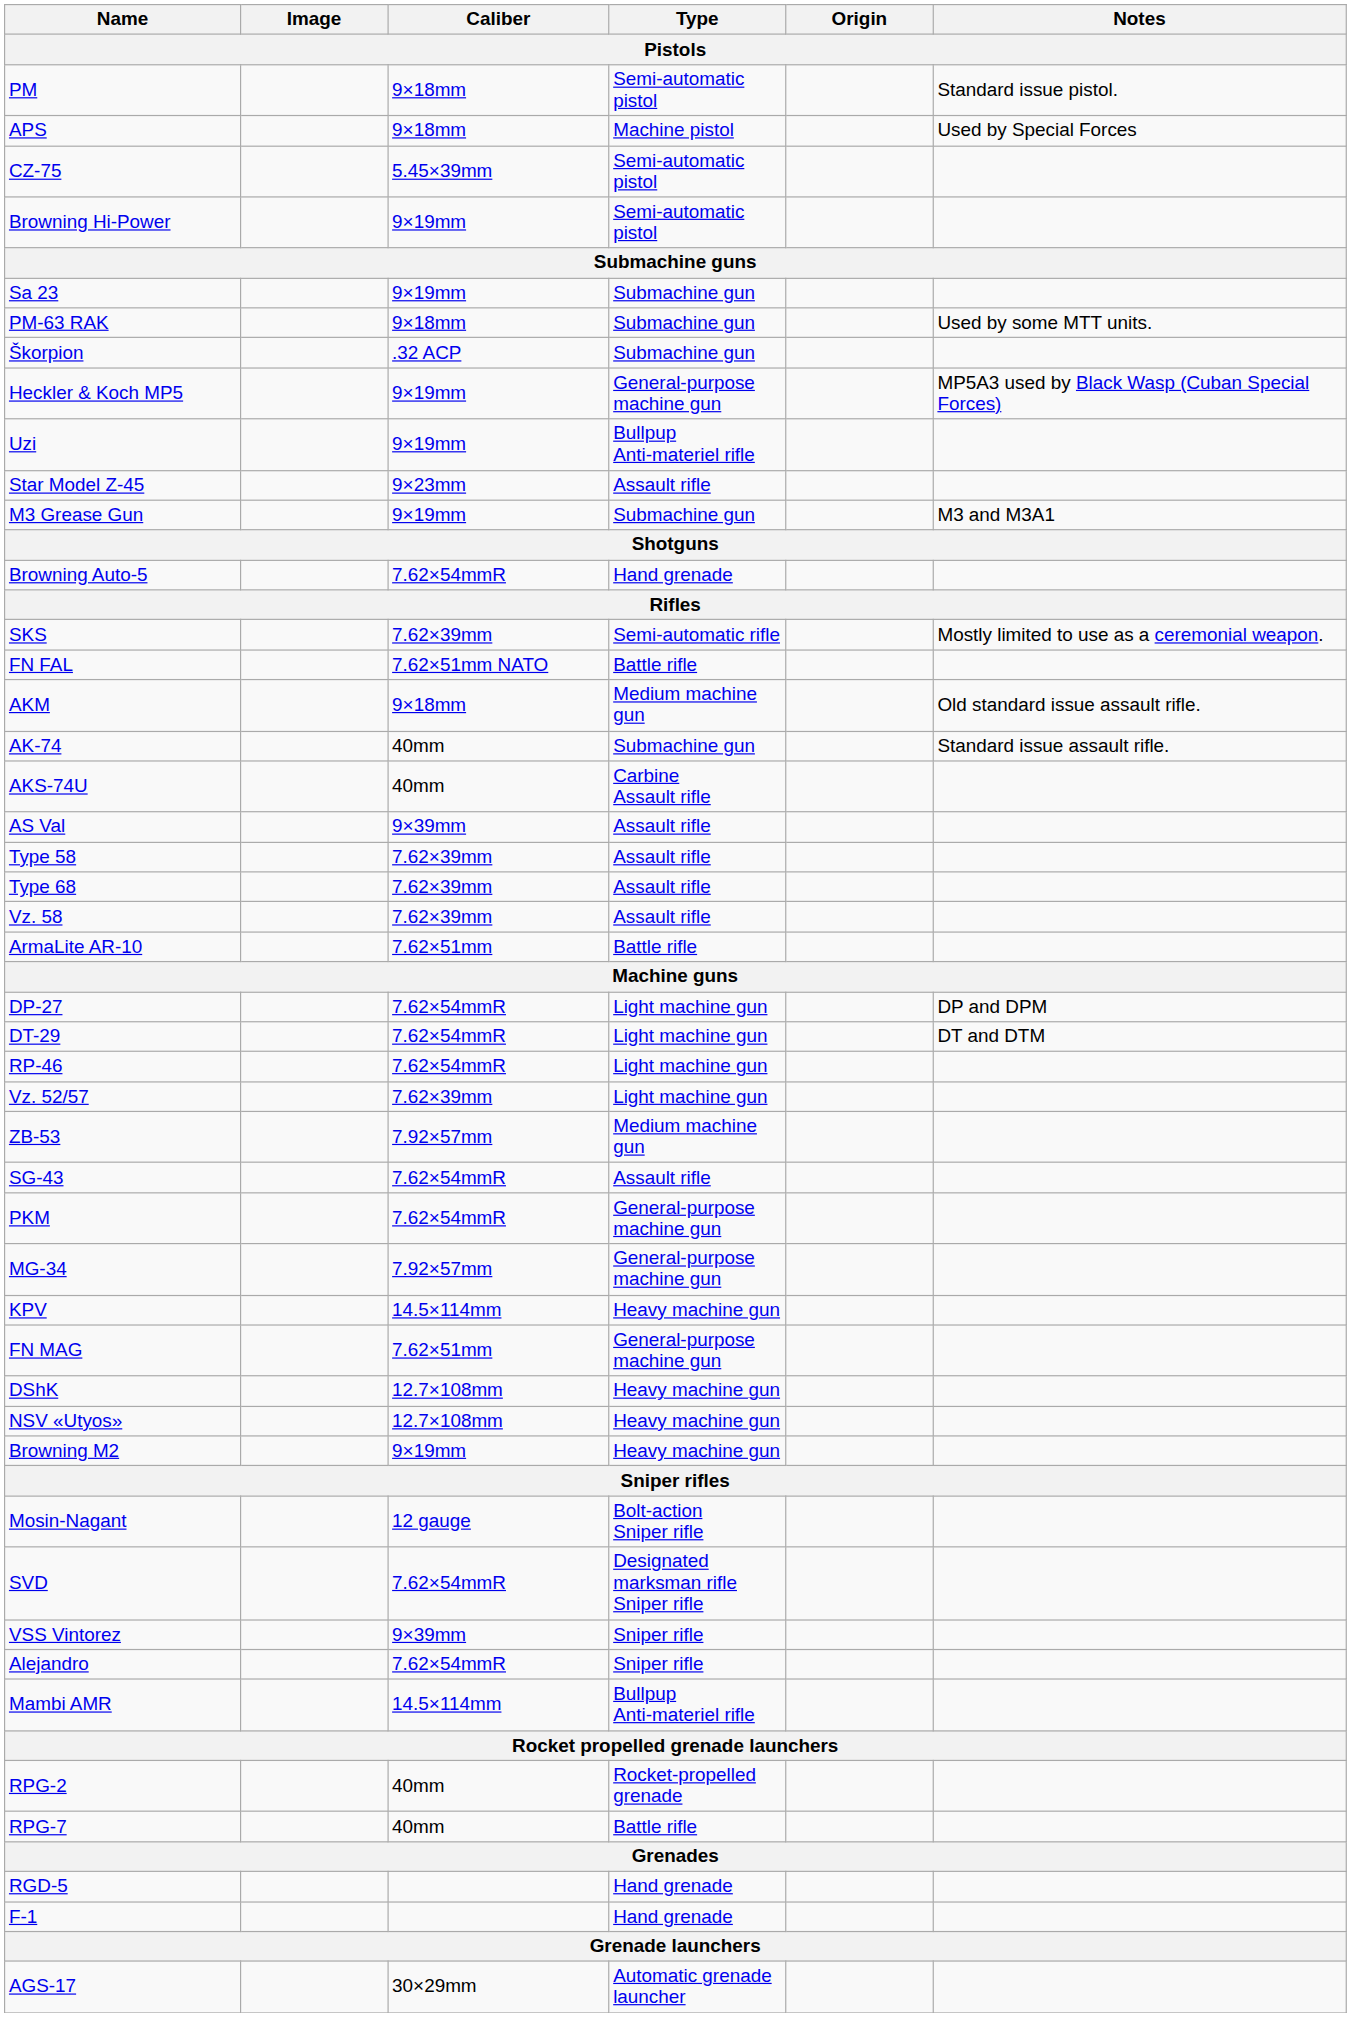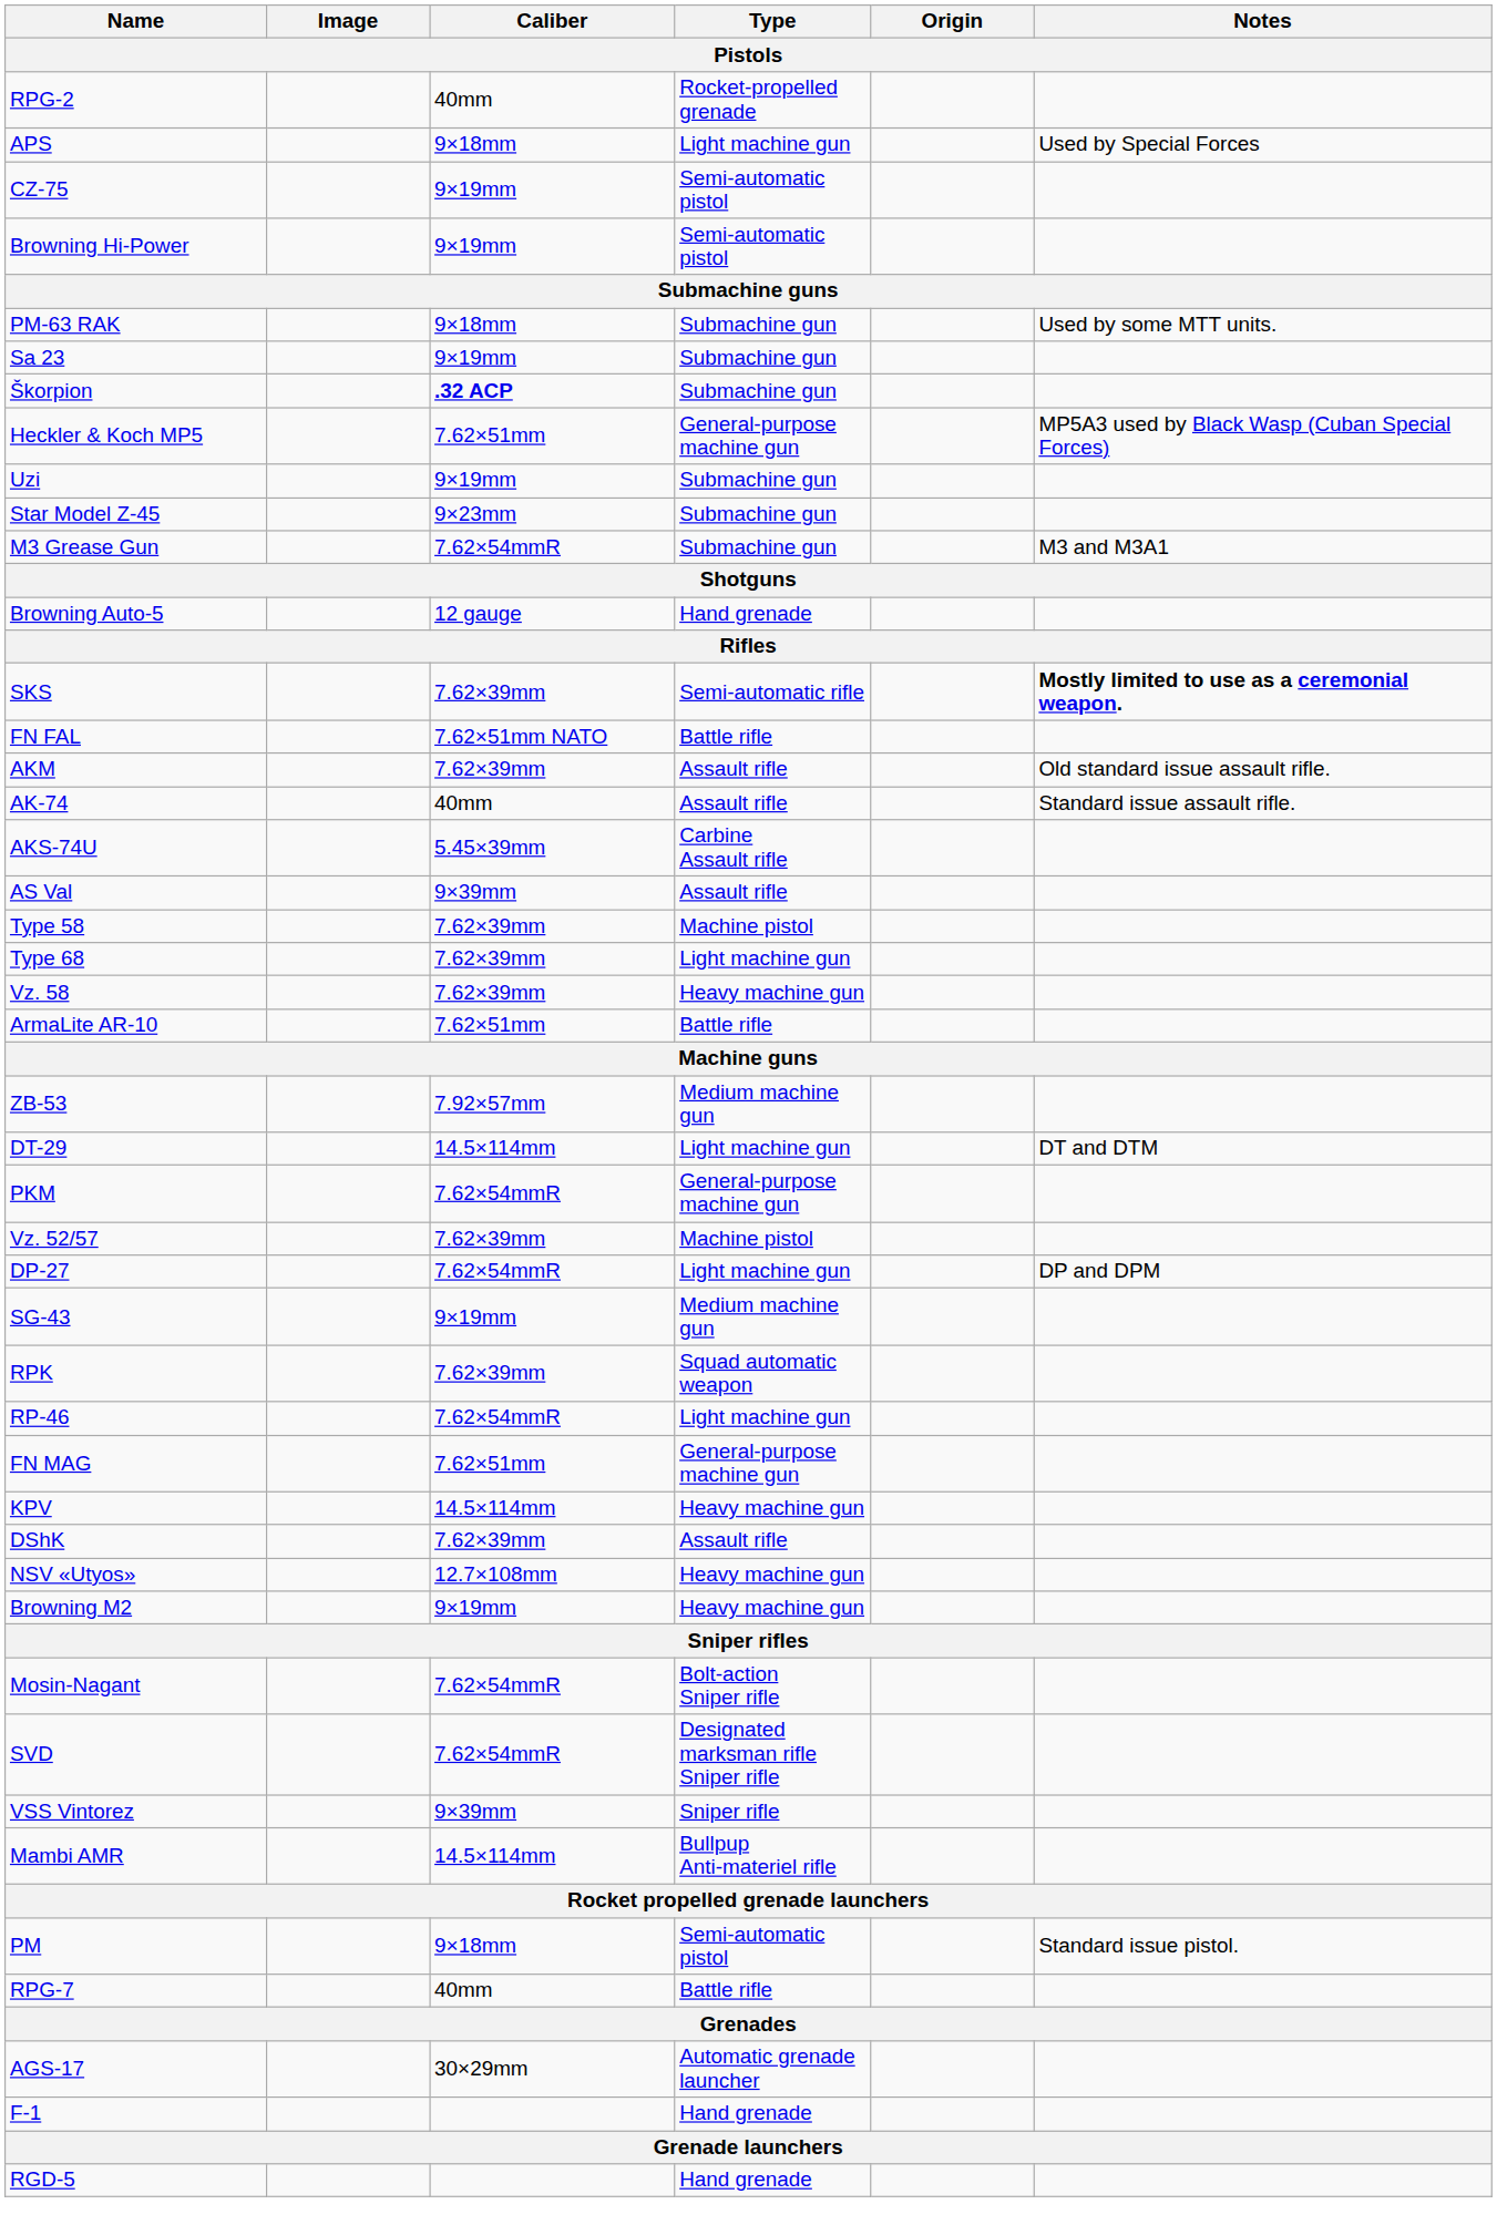 <table class="wikitable" style="width:90%;">
 <tr>
 <th width=16%>Name</th>
 <th width=10%>Image</th>
 <th width=15%>Caliber</th>
 <th width=12%>Type</th>
 <th width=10%>Origin</th>
 <th width=28%>Notes</th>
 </tr>
 <tr>
 <th colspan="6">Pistols</th>
 </tr>
 <tr>
-<td><a href='#'>PM</a></td>
+<td><a href='#'>RPG-2</a></td>
 <td></td>
-<td><a href='#'>9×18mm</a></td>
-<td><a href='#'>Semi-automatic pistol</a></td>
+<td>40mm</td>
+<td><a href='#'>Rocket-propelled grenade</a></td>
 <td></td>
-<td>Standard issue pistol.</td>
+<td></td>
 </tr>
 <tr>
 <td><a href='#'>APS</a></td>
 <td></td>
 <td><a href='#'>9×18mm</a></td>
-<td><a href='#'>Machine pistol</a></td>
+<td><a href='#'>Light machine gun</a></td>
 <td></td>
 <td>Used by Special Forces</td>
 </tr>
 <tr>
 <td><a href='#'>CZ-75</a></td>
 <td></td>
-<td><a href='#'>5.45×39mm</a></td>
+<td><a href='#'>9×19mm</a></td>
 <td><a href='#'>Semi-automatic pistol</a></td>
 <td></td>
 <td></td>
 </tr>
 <tr>
 <td><a href='#'>Browning Hi-Power</a></td>
 <td></td>
 <td><a href='#'>9×19mm</a></td>
 <td><a href='#'>Semi-automatic pistol</a></td>
 <td></td>
 <td></td>
 </tr>
 <tr>
 <th colspan="6">Submachine guns</th>
 </tr>
 <tr>
+<td><a href='#'>PM-63 RAK</a></td>
+<td></td>
+<td><a href='#'>9×18mm</a></td>
+<td><a href='#'>Submachine gun</a></td>
+<td></td>
+<td>Used by some MTT units.</td>
+</tr>
+<tr>
 <td><a href='#'>Sa 23</a></td>
 <td></td>
 <td><a href='#'>9×19mm</a></td>
 <td><a href='#'>Submachine gun</a></td>
 <td></td>
 <td></td>
 </tr>
 <tr>
-<td><a href='#'>PM-63 RAK</a></td>
-<td></td>
-<td><a href='#'>9×18mm</a></td>
-<td><a href='#'>Submachine gun</a></td>
-<td></td>
-<td>Used by some MTT units.</td>
-</tr>
-<tr>
 <td><a href='#'>Škorpion</a></td>
 <td></td>
-<td><a href='#'>.32 ACP</a></td>
+<td><strong><a href='#'>.32 ACP</a></strong></td>
 <td><a href='#'>Submachine gun</a></td>
 <td></td>
 <td></td>
 </tr>
 <tr>
 <td><a href='#'>Heckler & Koch MP5</a></td>
 <td></td>
-<td><a href='#'>9×19mm</a></td>
+<td><a href='#'>7.62×51mm</a></td>
 <td><a href='#'>General-purpose machine gun</a></td>
 <td></td>
 <td>MP5A3 used by <a href='#'>Black Wasp (Cuban Special Forces)</a></td>
 </tr>
 <tr>
 <td><a href='#'>Uzi</a></td>
 <td></td>
 <td><a href='#'>9×19mm</a></td>
-<td><a href='#'>Bullpup</a><br><a href='#'>Anti-materiel rifle</a></td>
+<td><a href='#'>Submachine gun</a></td>
 <td></td>
 <td></td>
 </tr>
 <tr>
 <td><a href='#'>Star Model Z-45</a></td>
 <td></td>
 <td><a href='#'>9×23mm</a></td>
-<td><a href='#'>Assault rifle</a></td>
+<td><a href='#'>Submachine gun</a></td>
 <td></td>
 <td></td>
 </tr>
 <tr>
 <td><a href='#'>M3 Grease Gun</a></td>
 <td></td>
-<td><a href='#'>9×19mm</a></td>
+<td><a href='#'>7.62×54mmR</a></td>
 <td><a href='#'>Submachine gun</a></td>
 <td></td>
 <td>M3 and M3A1</td>
 </tr>
 <tr>
 <th colspan="6">Shotguns</th>
 </tr>
 <tr>
 <td><a href='#'>Browning Auto-5</a></td>
 <td></td>
-<td><a href='#'>7.62×54mmR</a></td>
+<td><a href='#'>12 gauge</a></td>
 <td><a href='#'>Hand grenade</a></td>
 <td></td>
 <td></td>
 </tr>
 <tr>
 <th colspan="6">Rifles</th>
 </tr>
 <tr>
 <td><a href='#'>SKS</a></td>
 <td></td>
 <td><a href='#'>7.62×39mm</a></td>
 <td><a href='#'>Semi-automatic rifle</a></td>
 <td></td>
-<td>Mostly limited to use as a <a href='#'>ceremonial weapon</a>.</td>
+<td><strong>Mostly limited to use as a <a href='#'>ceremonial weapon</a>.</strong></td>
 </tr>
 <tr>
 <td><a href='#'>FN FAL</a></td>
 <td></td>
 <td><a href='#'>7.62×51mm NATO</a></td>
 <td><a href='#'>Battle rifle</a></td>
 <td></td>
 <td></td>
 </tr>
 <tr>
 <td><a href='#'>AKM</a></td>
 <td></td>
-<td><a href='#'>9×18mm</a></td>
-<td><a href='#'>Medium machine gun</a></td>
+<td><a href='#'>7.62×39mm</a></td>
+<td><a href='#'>Assault rifle</a></td>
 <td></td>
 <td>Old standard issue assault rifle.</td>
 </tr>
 <tr>
 <td><a href='#'>AK-74</a></td>
 <td></td>
 <td>40mm</td>
-<td><a href='#'>Submachine gun</a></td>
+<td><a href='#'>Assault rifle</a></td>
 <td></td>
 <td>Standard issue assault rifle.</td>
 </tr>
 <tr>
 <td><a href='#'>AKS-74U</a></td>
 <td></td>
-<td>40mm</td>
+<td><a href='#'>5.45×39mm</a></td>
 <td><a href='#'>Carbine</a><br><a href='#'>Assault rifle</a></td>
 <td></td>
 <td></td>
 </tr>
 <tr>
 <td><a href='#'>AS Val</a></td>
 <td></td>
 <td><a href='#'>9×39mm</a></td>
 <td><a href='#'>Assault rifle</a></td>
 <td></td>
 <td></td>
 </tr>
 <tr>
 <td><a href='#'>Type 58</a></td>
 <td></td>
 <td><a href='#'>7.62×39mm</a></td>
-<td><a href='#'>Assault rifle</a></td>
+<td><a href='#'>Machine pistol</a></td>
 <td></td>
 <td></td>
 </tr>
 <tr>
 <td><a href='#'>Type 68</a></td>
 <td></td>
 <td><a href='#'>7.62×39mm</a></td>
-<td><a href='#'>Assault rifle</a></td>
+<td><a href='#'>Light machine gun</a></td>
 <td></td>
 <td></td>
 </tr>
 <tr>
 <td><a href='#'>Vz. 58</a></td>
 <td></td>
 <td><a href='#'>7.62×39mm</a></td>
-<td><a href='#'>Assault rifle</a></td>
+<td><a href='#'>Heavy machine gun</a></td>
 <td></td>
 <td></td>
 </tr>
 <tr>
 <td><a href='#'>ArmaLite AR-10</a></td>
 <td></td>
 <td><a href='#'>7.62×51mm</a></td>
 <td><a href='#'>Battle rifle</a></td>
 <td></td>
 <td></td>
 </tr>
 <tr>
 <th colspan="6">Machine guns</th>
 </tr>
 <tr>
+<td><a href='#'>ZB-53</a></td>
+<td></td>
+<td><a href='#'>7.92×57mm</a></td>
+<td><a href='#'>Medium machine gun</a></td>
+<td></td>
+<td></td>
+</tr>
+<tr>
+<td><a href='#'>DT-29</a></td>
+<td></td>
+<td><a href='#'>14.5×114mm</a></td>
+<td><a href='#'>Light machine gun</a></td>
+<td></td>
+<td>DT and DTM</td>
+</tr>
+<tr>
+<td><a href='#'>PKM</a></td>
+<td></td>
+<td><a href='#'>7.62×54mmR</a></td>
+<td><a href='#'>General-purpose machine gun</a></td>
+<td></td>
+<td></td>
+</tr>
+<tr>
+<td><a href='#'>Vz. 52/57</a></td>
+<td></td>
+<td><a href='#'>7.62×39mm</a></td>
+<td><a href='#'>Machine pistol</a></td>
+<td></td>
+<td></td>
+</tr>
+<tr>
 <td><a href='#'>DP-27</a></td>
 <td></td>
 <td><a href='#'>7.62×54mmR</a></td>
 <td><a href='#'>Light machine gun</a></td>
 <td></td>
 <td>DP and DPM</td>
 </tr>
 <tr>
-<td><a href='#'>DT-29</a></td>
+<td><a href='#'>SG-43</a></td>
 <td></td>
-<td><a href='#'>7.62×54mmR</a></td>
-<td><a href='#'>Light machine gun</a></td>
+<td><a href='#'>9×19mm</a></td>
+<td><a href='#'>Medium machine gun</a></td>
 <td></td>
-<td>DT and DTM</td>
+<td></td>
+</tr>
+<tr>
+<td><a href='#'>RPK</a></td>
+<td></td>
+<td><a href='#'>7.62×39mm</a></td>
+<td><a href='#'>Squad automatic weapon</a></td>
+<td></td>
+<td></td>
 </tr>
 <tr>
 <td><a href='#'>RP-46</a></td>
 <td></td>
 <td><a href='#'>7.62×54mmR</a></td>
 <td><a href='#'>Light machine gun</a></td>
 <td></td>
 <td></td>
 </tr>
 <tr>
-<td><a href='#'>Vz. 52/57</a></td>
+<td><a href='#'>FN MAG</a></td>
 <td></td>
-<td><a href='#'>7.62×39mm</a></td>
-<td><a href='#'>Light machine gun</a></td>
-<td></td>
-<td></td>
-</tr>
-<tr>
-<td><a href='#'>ZB-53</a></td>
-<td></td>
-<td><a href='#'>7.92×57mm</a></td>
-<td><a href='#'>Medium machine gun</a></td>
-<td></td>
-<td></td>
-</tr>
-<tr>
-<td><a href='#'>SG-43</a></td>
-<td></td>
-<td><a href='#'>7.62×54mmR</a></td>
-<td><a href='#'>Assault rifle</a></td>
-<td></td>
-<td></td>
-</tr>
-<tr>
-<td><a href='#'>PKM</a></td>
-<td></td>
-<td><a href='#'>7.62×54mmR</a></td>
-<td><a href='#'>General-purpose machine gun</a></td>
-<td></td>
-<td></td>
-</tr>
-<tr>
-<td><a href='#'>MG-34</a></td>
-<td></td>
-<td><a href='#'>7.92×57mm</a></td>
+<td><a href='#'>7.62×51mm</a></td>
 <td><a href='#'>General-purpose machine gun</a></td>
 <td></td>
 <td></td>
 </tr>
 <tr>
 <td><a href='#'>KPV</a></td>
 <td></td>
 <td><a href='#'>14.5×114mm</a></td>
 <td><a href='#'>Heavy machine gun</a></td>
 <td></td>
 <td></td>
 </tr>
 <tr>
-<td><a href='#'>FN MAG</a></td>
-<td></td>
-<td><a href='#'>7.62×51mm</a></td>
-<td><a href='#'>General-purpose machine gun</a></td>
-<td></td>
-<td></td>
-</tr>
-<tr>
 <td><a href='#'>DShK</a></td>
 <td></td>
-<td><a href='#'>12.7×108mm</a></td>
-<td><a href='#'>Heavy machine gun</a></td>
+<td><a href='#'>7.62×39mm</a></td>
+<td><a href='#'>Assault rifle</a></td>
 <td></td>
 <td></td>
 </tr>
 <tr>
 <td><a href='#'>NSV «Utyos»</a></td>
 <td></td>
 <td><a href='#'>12.7×108mm</a></td>
 <td><a href='#'>Heavy machine gun</a></td>
 <td></td>
 <td></td>
 </tr>
 <tr>
 <td><a href='#'>Browning M2</a></td>
 <td></td>
 <td><a href='#'>9×19mm</a></td>
 <td><a href='#'>Heavy machine gun</a></td>
 <td></td>
 <td></td>
 </tr>
 <tr>
 <th colspan="6">Sniper rifles</th>
 </tr>
 <tr>
 <td><a href='#'>Mosin-Nagant</a></td>
 <td></td>
-<td><a href='#'>12 gauge</a></td>
+<td><a href='#'>7.62×54mmR</a></td>
 <td><a href='#'>Bolt-action</a><br><a href='#'>Sniper rifle</a></td>
 <td></td>
 <td></td>
 </tr>
 <tr>
 <td><a href='#'>SVD</a></td>
 <td></td>
 <td><a href='#'>7.62×54mmR</a></td>
 <td><a href='#'>Designated marksman rifle</a><br><a href='#'>Sniper rifle</a></td>
 <td></td>
 <td></td>
 </tr>
 <tr>
 <td><a href='#'>VSS Vintorez</a></td>
 <td></td>
 <td><a href='#'>9×39mm</a></td>
 <td><a href='#'>Sniper rifle</a></td>
 <td></td>
 <td></td>
 </tr>
 <tr>
-<td><a href='#'>Alejandro</a></td>
-<td></td>
-<td><a href='#'>7.62×54mmR</a></td>
-<td><a href='#'>Sniper rifle</a></td>
-<td></td>
-<td></td>
-</tr>
-<tr>
 <td><a href='#'>Mambi AMR</a></td>
 <td></td>
 <td><a href='#'>14.5×114mm</a></td>
 <td><a href='#'>Bullpup</a><br><a href='#'>Anti-materiel rifle</a></td>
 <td></td>
 <td></td>
 </tr>
 <tr>
 <th colspan="6">Rocket propelled grenade launchers</th>
 </tr>
 <tr>
-<td><a href='#'>RPG-2</a></td>
+<td><a href='#'>PM</a></td>
 <td></td>
-<td>40mm</td>
-<td><a href='#'>Rocket-propelled grenade</a></td>
+<td><a href='#'>9×18mm</a></td>
+<td><a href='#'>Semi-automatic pistol</a></td>
 <td></td>
-<td></td>
+<td>Standard issue pistol.</td>
 </tr>
 <tr>
 <td><a href='#'>RPG-7</a></td>
 <td></td>
 <td>40mm</td>
 <td><a href='#'>Battle rifle</a></td>
 <td></td>
 <td></td>
 </tr>
 <tr>
 <th colspan="6">Grenades</th>
 </tr>
 <tr>
-<td><a href='#'>RGD-5</a></td>
+<td><a href='#'>AGS-17</a></td>
 <td></td>
+<td>30×29mm</td>
+<td><a href='#'>Automatic grenade launcher</a></td>
 <td></td>
-<td><a href='#'>Hand grenade</a></td>
-<td><br></td>
 <td></td>
 </tr>
 <tr>
 <td><a href='#'>F-1</a></td>
 <td></td>
 <td></td>
 <td><a href='#'>Hand grenade</a></td>
 <td><br></td>
 <td></td>
 </tr>
 <tr>
 <th colspan="6">Grenade launchers</th>
 </tr>
 <tr>
-<td><a href='#'>AGS-17</a></td>
+<td><a href='#'>RGD-5</a></td>
 <td></td>
-<td>30×29mm</td>
-<td><a href='#'>Automatic grenade launcher</a></td>
 <td></td>
+<td><a href='#'>Hand grenade</a></td>
+<td><br></td>
 <td></td>
 </tr>
 </table>
